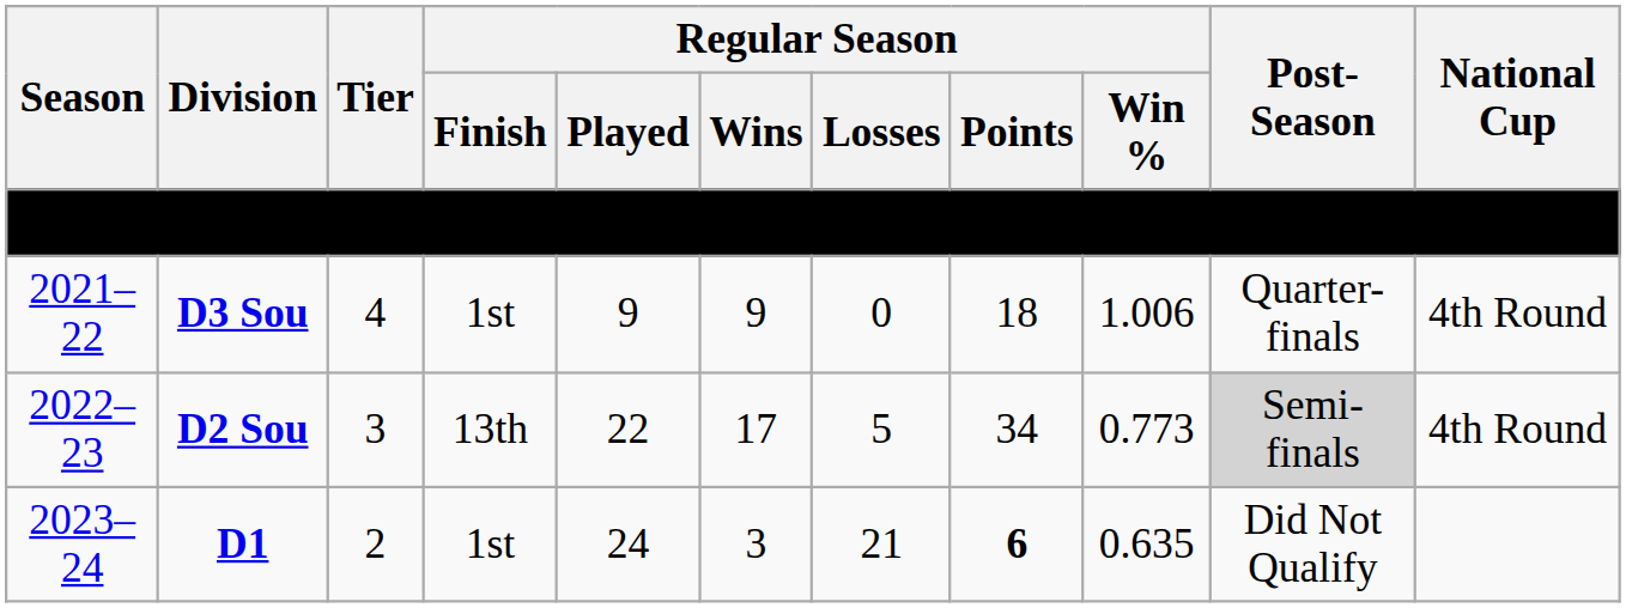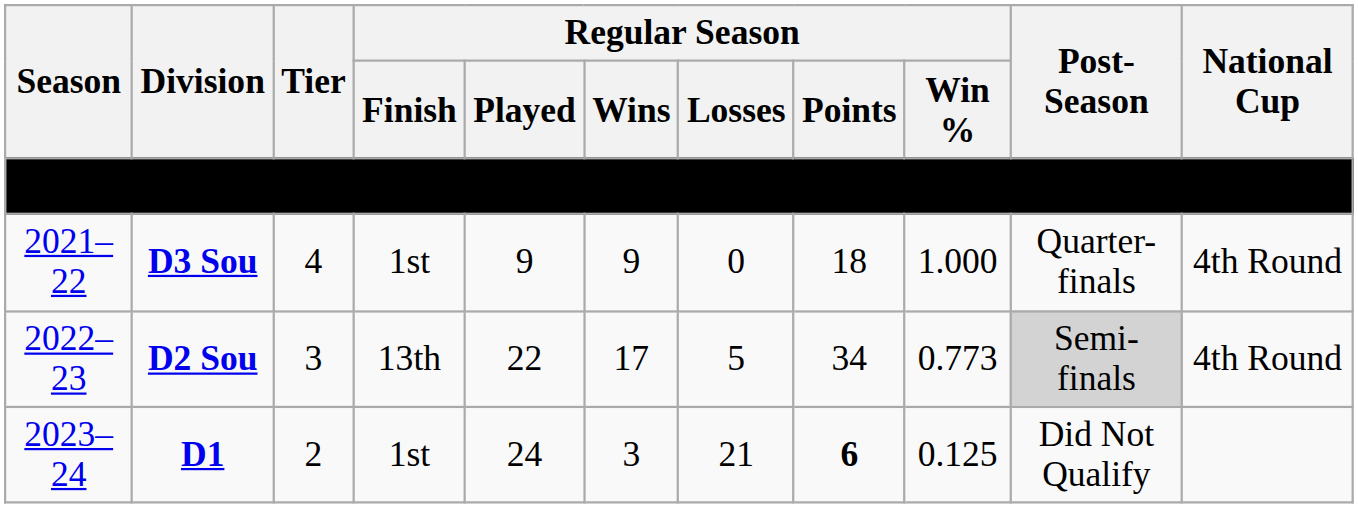 <table class="wikitable" style="font-size:100%;">
 <tr bgcolor="#efefef">
 <th rowspan="2">Season</th>
 <th rowspan="2">Division</th>
 <th rowspan="2">Tier</th>
 <th colspan="6">Regular Season</th>
 <th rowspan="2">Post-Season</th>
 <th rowspan="2">National Cup</th>
 </tr>
 <tr>
 <th>Finish</th>
 <th>Played</th>
 <th>Wins</th>
 <th>Losses</th>
 <th>Points</th>
 <th>Win %</th>
 </tr>
 <tr>
 <td colspan="13" align=center bgcolor="black"><span><strong>London Elite</strong></span></td>
 </tr>
 <tr>
 <td style="text-align:center;"><a href='#'>2021–22</a></td>
 <td style="text-align:center;"><strong><a href='#'>D3 Sou</a></strong></td>
 <td style="text-align:center;">4</td>
 <td style="text-align:center;">1st</td>
 <td style="text-align:center;">9</td>
 <td style="text-align:center;">9</td>
 <td style="text-align:center;">0</td>
 <td style="text-align:center;">18</td>
-<td style="text-align:center;">1.006</td>
+<td style="text-align:center;">1.000</td>
 <td style="text-align:center;">Quarter-finals</td>
 <td style="text-align:center;">4th Round</td>
 </tr>
 <tr>
 <td style="text-align:center;"><a href='#'>2022–23</a></td>
 <td style="text-align:center;"><strong><a href='#'>D2 Sou</a></strong></td>
 <td style="text-align:center;">3</td>
 <td style="text-align:center;">13th</td>
 <td style="text-align:center;">22</td>
 <td style="text-align:center;">17</td>
 <td style="text-align:center;">5</td>
 <td style="text-align:center;">34</td>
 <td style="text-align:center;">0.773</td>
 <td style="background: lightgrey; text-align:center;">Semi-finals</td>
 <td style="text-align:center;">4th Round</td>
 </tr>
 <tr>
 <td style="text-align:center;"><a href='#'>2023–24</a></td>
 <td style="text-align:center;"><strong><a href='#'>D1</a></strong></td>
 <td style="text-align:center;">2</td>
 <td style="text-align:center;">1st</td>
 <td style="text-align:center;">24</td>
 <td style="text-align:center;">3</td>
 <td style="text-align:center;">21</td>
 <td style="text-align:center;"><strong>6</strong></td>
-<td style="text-align:center;">0.635</td>
+<td style="text-align:center;">0.125</td>
 <td style="text-align:center;">Did Not Qualify</td>
 <td style="text-align:center;"></td>
 </tr>
 </table>
